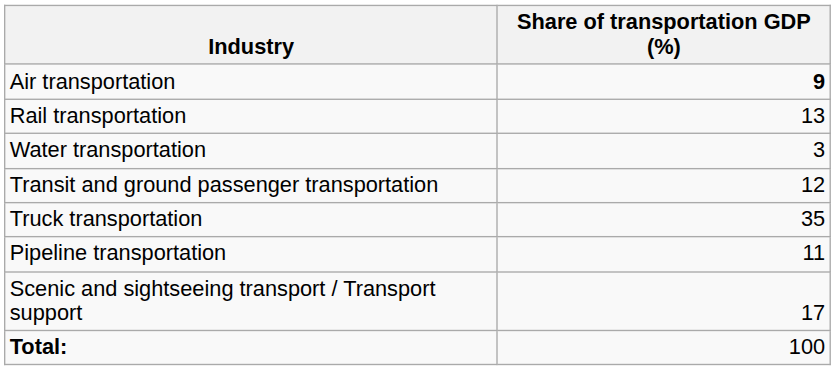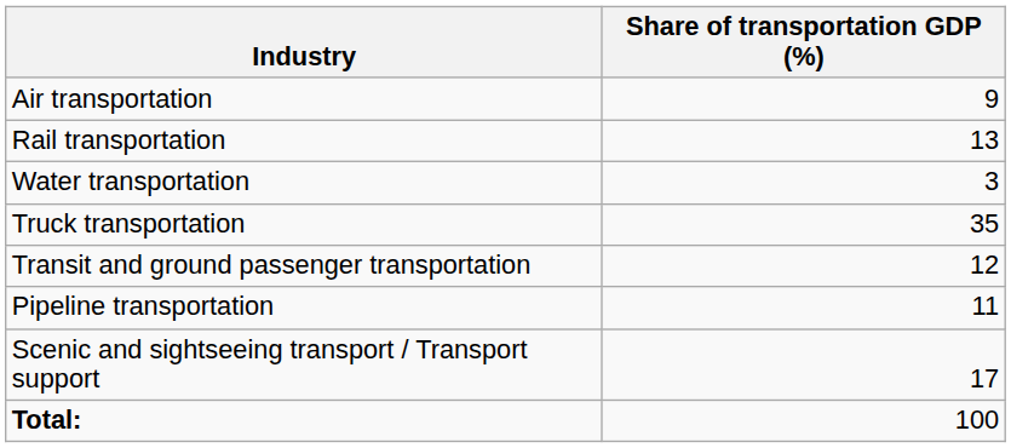 <table class="wikitable" style="float:right;">
 <tr style="text-align:center; font-weight:bold; vertical-align:bottom;">
 <th>Industry</th>
 <th>Share of transportation GDP (%)</th>
 </tr>
 <tr style="vertical-align:bottom;">
 <td style="height:13px; ">Air transportation</td>
-<td style="text-align:right; "><strong>9</strong></td>
+<td style="text-align:right; ">9</td>
 </tr>
 <tr style="vertical-align:bottom;">
 <td style="height:13px; ">Rail transportation</td>
 <td style="text-align:right; ">13</td>
 </tr>
 <tr style="vertical-align:bottom;">
 <td style="height:13px; ">Water transportation</td>
 <td style="text-align:right; ">3</td>
 </tr>
 <tr style="vertical-align:bottom;">
+<td style="height:13px; ">Truck transportation</td>
+<td style="text-align:right; ">35</td>
+</tr>
+<tr style="vertical-align:bottom;">
 <td style="height:13px; ">Transit and ground passenger transportation</td>
 <td style="text-align:right; ">12</td>
-</tr>
-<tr style="vertical-align:bottom;">
-<td style="height:13px; ">Truck transportation</td>
-<td style="text-align:right; ">35</td>
 </tr>
 <tr style="vertical-align:bottom;">
 <td style="height:13px; ">Pipeline transportation</td>
 <td style="text-align:right; ">11</td>
 </tr>
 <tr style="vertical-align:bottom;">
 <td style="height:26px; ">Scenic and sightseeing transport / Transport support</td>
 <td style="text-align:right; ">17</td>
 </tr>
 <tr style="vertical-align:bottom;">
 <td style="height:13px; font-weight:bold; ">Total:</td>
 <td style="text-align:right; ">100</td>
 </tr>
 </table>
